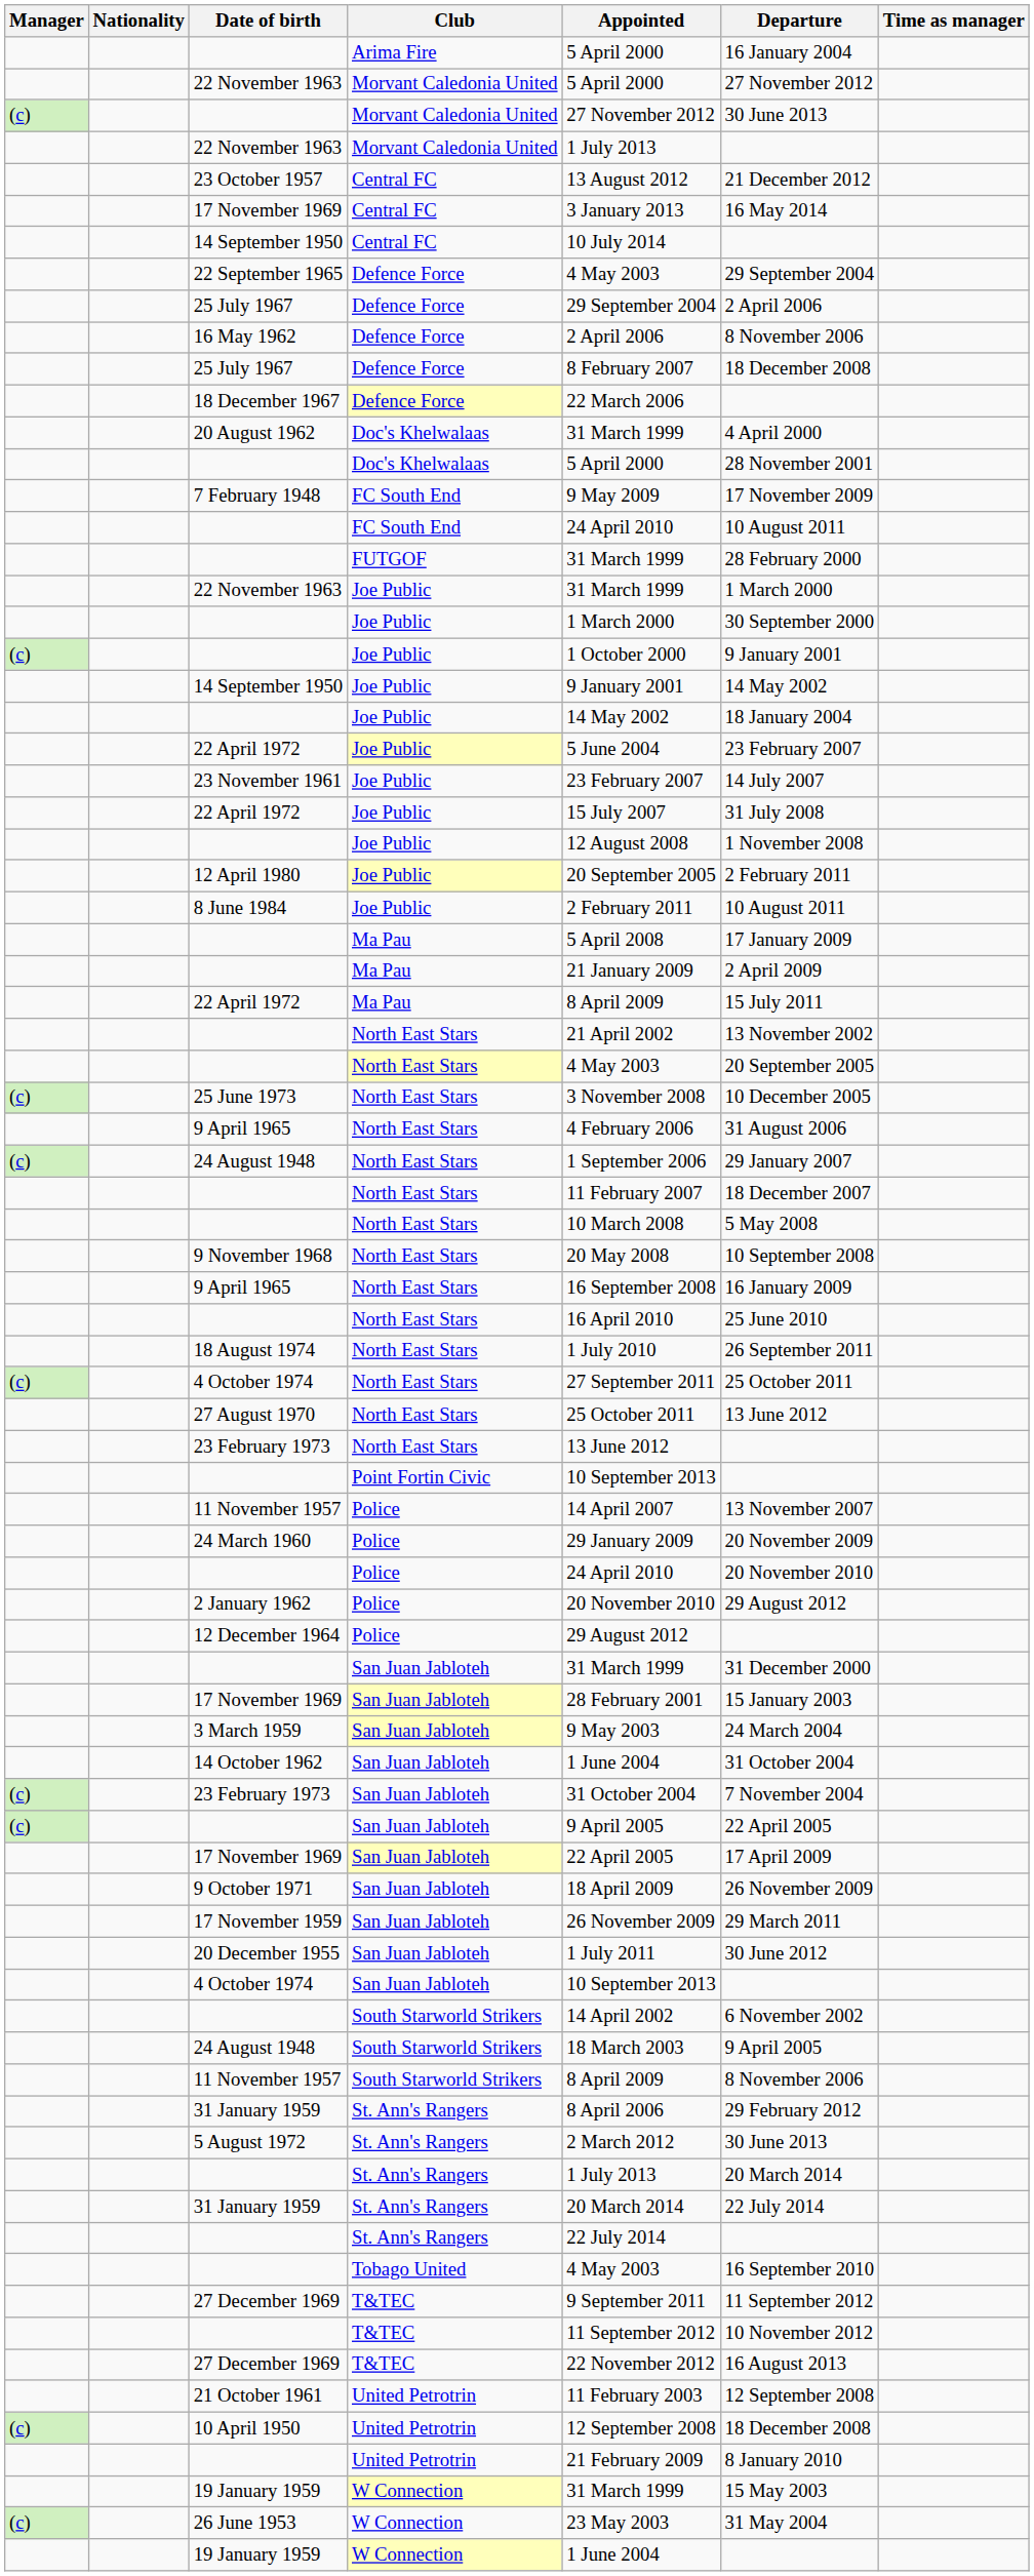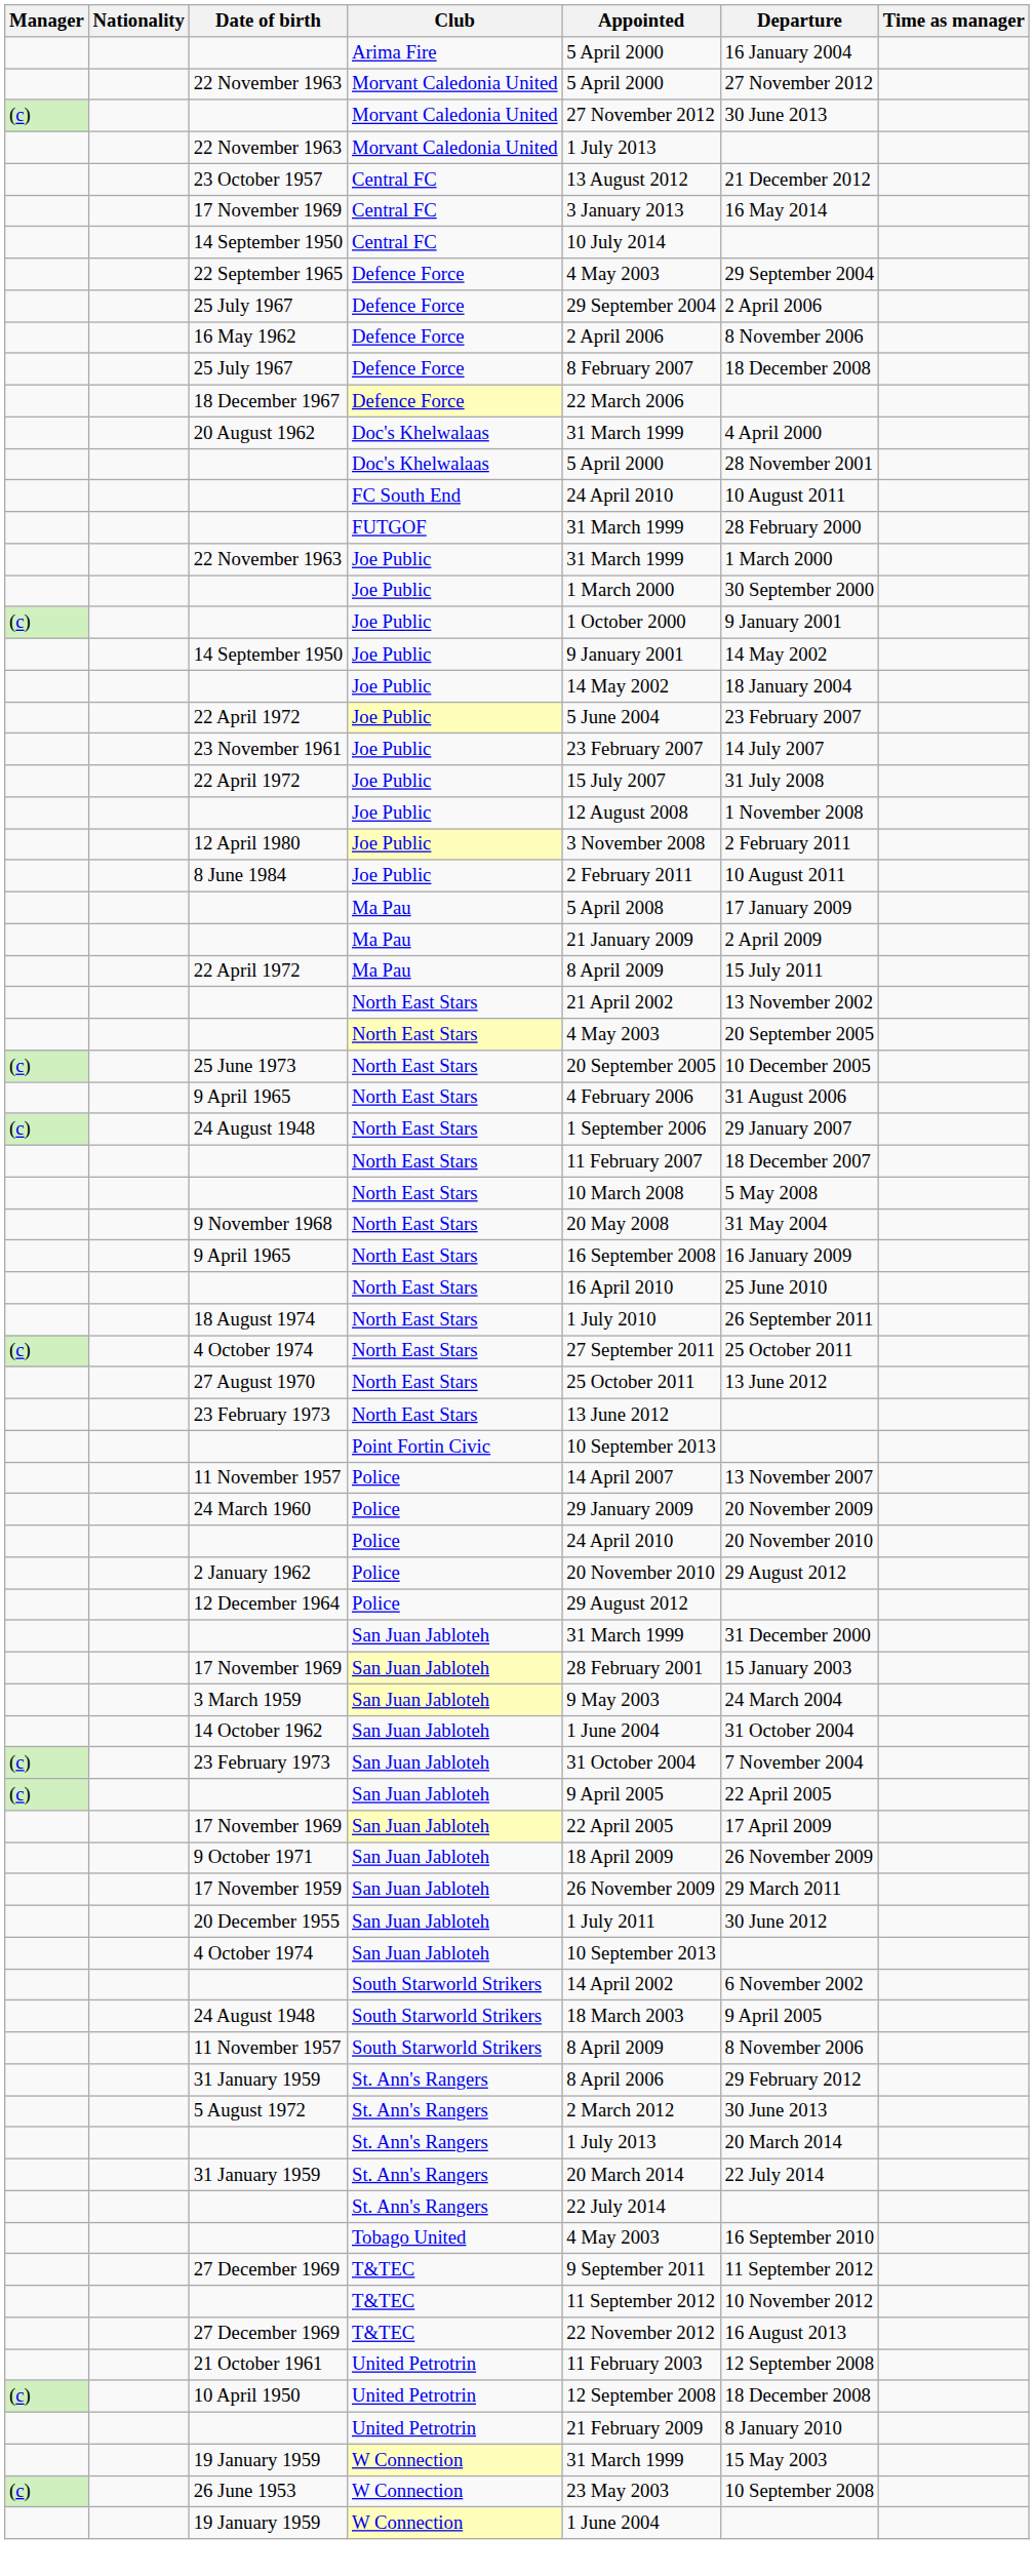 <table class="wikitable sortable" style="font-size:90%;">
 <tr>
 <th>Manager</th>
 <th>Nationality</th>
 <th>Date of birth</th>
 <th>Club</th>
 <th>Appointed</th>
 <th>Departure</th>
 <th>Time as manager</th>
 </tr>
 <tr>
 <td></td>
 <td></td>
 <td></td>
 <td><a href='#'>Arima Fire</a></td>
 <td>5 April 2000</td>
 <td>16 January 2004</td>
 <td></td>
 </tr>
 <tr>
 <td></td>
 <td></td>
 <td>22 November 1963</td>
 <td><a href='#'>Morvant Caledonia United</a></td>
 <td>5 April 2000</td>
 <td>27 November 2012</td>
 <td></td>
 </tr>
 <tr>
 <td style="background:#d0f0c0;"> (<a href='#'>c</a>)</td>
 <td></td>
 <td></td>
 <td><a href='#'>Morvant Caledonia United</a></td>
 <td>27 November 2012</td>
 <td>30 June 2013</td>
 <td></td>
 </tr>
 <tr>
 <td><strong></strong></td>
 <td></td>
 <td>22 November 1963</td>
 <td><a href='#'>Morvant Caledonia United</a></td>
 <td>1 July 2013</td>
 <td></td>
 <td></td>
 </tr>
 <tr>
 <td></td>
 <td></td>
 <td>23 October 1957</td>
 <td><a href='#'>Central FC</a></td>
 <td>13 August 2012</td>
 <td>21 December 2012</td>
 <td></td>
 </tr>
 <tr>
 <td></td>
 <td></td>
 <td>17 November 1969</td>
 <td><a href='#'>Central FC</a></td>
 <td>3 January 2013</td>
 <td>16 May 2014</td>
 <td></td>
 </tr>
 <tr>
 <td><strong></strong></td>
 <td></td>
 <td>14 September 1950</td>
 <td><a href='#'>Central FC</a></td>
 <td>10 July 2014</td>
 <td></td>
 <td></td>
 </tr>
 <tr>
 <td></td>
 <td></td>
 <td>22 September 1965</td>
 <td><a href='#'>Defence Force</a></td>
 <td>4 May 2003</td>
 <td>29 September 2004</td>
 <td></td>
 </tr>
 <tr>
 <td></td>
 <td></td>
 <td>25 July 1967</td>
 <td><a href='#'>Defence Force</a></td>
 <td>29 September 2004</td>
 <td>2 April 2006</td>
 <td></td>
 </tr>
 <tr>
 <td></td>
 <td></td>
 <td>16 May 1962</td>
 <td><a href='#'>Defence Force</a></td>
 <td>2 April 2006</td>
 <td>8 November 2006</td>
 <td></td>
 </tr>
 <tr>
 <td></td>
 <td></td>
 <td>25 July 1967</td>
 <td><a href='#'>Defence Force</a></td>
 <td>8 February 2007</td>
 <td>18 December 2008</td>
 <td></td>
 </tr>
 <tr>
 <td><strong></strong></td>
 <td></td>
 <td>18 December 1967</td>
 <td style="background:#ffb;"><a href='#'>Defence Force</a></td>
 <td>22 March 2006</td>
 <td></td>
 <td></td>
 </tr>
 <tr>
 <td></td>
 <td></td>
 <td>20 August 1962</td>
 <td><a href='#'>Doc's Khelwalaas</a></td>
 <td>31 March 1999</td>
 <td>4 April 2000</td>
 <td></td>
 </tr>
 <tr>
 <td></td>
 <td></td>
 <td></td>
 <td><a href='#'>Doc's Khelwalaas</a></td>
 <td>5 April 2000</td>
 <td>28 November 2001</td>
 <td></td>
 </tr>
 <tr>
 <td></td>
 <td></td>
-<td>7 February 1948</td>
-<td><a href='#'>FC South End</a></td>
-<td>9 May 2009</td>
-<td>17 November 2009</td>
-<td></td>
-</tr>
-<tr>
-<td></td>
-<td></td>
 <td></td>
 <td><a href='#'>FC South End</a></td>
 <td>24 April 2010</td>
 <td>10 August 2011</td>
 <td></td>
 </tr>
 <tr>
 <td></td>
 <td></td>
 <td></td>
 <td><a href='#'>FUTGOF</a></td>
 <td>31 March 1999</td>
 <td>28 February 2000</td>
 <td></td>
 </tr>
 <tr>
 <td></td>
 <td></td>
 <td>22 November 1963</td>
 <td><a href='#'>Joe Public</a></td>
 <td>31 March 1999</td>
 <td>1 March 2000</td>
 <td></td>
 </tr>
 <tr>
 <td></td>
 <td></td>
 <td></td>
 <td><a href='#'>Joe Public</a></td>
 <td>1 March 2000</td>
 <td>30 September 2000</td>
 <td></td>
 </tr>
 <tr>
 <td style="background:#d0f0c0;"> (<a href='#'>c</a>)</td>
 <td></td>
 <td></td>
 <td><a href='#'>Joe Public</a></td>
 <td>1 October 2000</td>
 <td>9 January 2001</td>
 <td></td>
 </tr>
 <tr>
 <td></td>
 <td></td>
 <td>14 September 1950</td>
 <td><a href='#'>Joe Public</a></td>
 <td>9 January 2001</td>
 <td>14 May 2002</td>
 <td></td>
 </tr>
 <tr>
 <td></td>
 <td></td>
 <td></td>
 <td><a href='#'>Joe Public</a></td>
 <td>14 May 2002</td>
 <td>18 January 2004</td>
 <td></td>
 </tr>
 <tr>
 <td></td>
 <td></td>
 <td>22 April 1972</td>
 <td style="background:#ffb;"><a href='#'>Joe Public</a></td>
 <td>5 June 2004</td>
 <td>23 February 2007</td>
 <td></td>
 </tr>
 <tr>
 <td></td>
 <td></td>
 <td>23 November 1961</td>
 <td><a href='#'>Joe Public</a></td>
 <td>23 February 2007</td>
 <td>14 July 2007</td>
 <td></td>
 </tr>
 <tr>
 <td></td>
 <td></td>
 <td>22 April 1972</td>
 <td><a href='#'>Joe Public</a></td>
 <td>15 July 2007</td>
 <td>31 July 2008</td>
 <td></td>
 </tr>
 <tr>
 <td></td>
 <td></td>
 <td></td>
 <td><a href='#'>Joe Public</a></td>
 <td>12 August 2008</td>
 <td>1 November 2008</td>
 <td></td>
 </tr>
 <tr>
 <td></td>
 <td></td>
 <td>12 April 1980</td>
 <td style="background:#ffb;"><a href='#'>Joe Public</a></td>
-<td>20 September 2005</td>
+<td>3 November 2008</td>
 <td>2 February 2011</td>
 <td></td>
 </tr>
 <tr>
 <td></td>
 <td></td>
 <td>8 June 1984</td>
 <td><a href='#'>Joe Public</a></td>
 <td>2 February 2011</td>
 <td>10 August 2011</td>
 <td></td>
 </tr>
 <tr>
 <td></td>
 <td></td>
 <td></td>
 <td><a href='#'>Ma Pau</a></td>
 <td>5 April 2008</td>
 <td>17 January 2009</td>
 <td></td>
 </tr>
 <tr>
 <td></td>
 <td></td>
 <td></td>
 <td><a href='#'>Ma Pau</a></td>
 <td>21 January 2009</td>
 <td>2 April 2009</td>
 <td></td>
 </tr>
 <tr>
 <td></td>
 <td></td>
 <td>22 April 1972</td>
 <td><a href='#'>Ma Pau</a></td>
 <td>8 April 2009</td>
 <td>15 July 2011</td>
 <td></td>
 </tr>
 <tr>
 <td></td>
 <td></td>
 <td></td>
 <td><a href='#'>North East Stars</a></td>
 <td>21 April 2002</td>
 <td>13 November 2002</td>
 <td></td>
 </tr>
 <tr>
 <td></td>
 <td></td>
 <td></td>
 <td style="background:#ffb;"><a href='#'>North East Stars</a></td>
 <td>4 May 2003</td>
 <td>20 September 2005</td>
 <td></td>
 </tr>
 <tr>
 <td style="background:#d0f0c0;"> (<a href='#'>c</a>)</td>
 <td></td>
 <td>25 June 1973</td>
 <td><a href='#'>North East Stars</a></td>
-<td>3 November 2008</td>
+<td>20 September 2005</td>
 <td>10 December 2005</td>
 <td></td>
 </tr>
 <tr>
 <td></td>
 <td></td>
 <td>9 April 1965</td>
 <td><a href='#'>North East Stars</a></td>
 <td>4 February 2006</td>
 <td>31 August 2006</td>
 <td></td>
 </tr>
 <tr>
 <td style="background:#d0f0c0;"> (<a href='#'>c</a>)</td>
 <td></td>
 <td>24 August 1948</td>
 <td><a href='#'>North East Stars</a></td>
 <td>1 September 2006</td>
 <td>29 January 2007</td>
 <td></td>
 </tr>
 <tr>
 <td></td>
 <td></td>
 <td></td>
 <td><a href='#'>North East Stars</a></td>
 <td>11 February 2007</td>
 <td>18 December 2007</td>
 <td></td>
 </tr>
 <tr>
 <td></td>
 <td></td>
 <td></td>
 <td><a href='#'>North East Stars</a></td>
 <td>10 March 2008</td>
 <td>5 May 2008</td>
 <td></td>
 </tr>
 <tr>
 <td></td>
 <td></td>
 <td>9 November 1968</td>
 <td><a href='#'>North East Stars</a></td>
 <td>20 May 2008</td>
-<td>10 September 2008</td>
+<td>31 May 2004</td>
 <td></td>
 </tr>
 <tr>
 <td></td>
 <td></td>
 <td>9 April 1965</td>
 <td><a href='#'>North East Stars</a></td>
 <td>16 September 2008</td>
 <td>16 January 2009</td>
 <td></td>
 </tr>
 <tr>
 <td></td>
 <td></td>
 <td></td>
 <td><a href='#'>North East Stars</a></td>
 <td>16 April 2010</td>
 <td>25 June 2010</td>
 <td></td>
 </tr>
 <tr>
 <td></td>
 <td></td>
 <td>18 August 1974</td>
 <td><a href='#'>North East Stars</a></td>
 <td>1 July 2010</td>
 <td>26 September 2011</td>
 <td></td>
 </tr>
 <tr>
 <td style="background:#d0f0c0;"> (<a href='#'>c</a>)</td>
 <td></td>
 <td>4 October 1974</td>
 <td><a href='#'>North East Stars</a></td>
 <td>27 September 2011</td>
 <td>25 October 2011</td>
 <td></td>
 </tr>
 <tr>
 <td></td>
 <td></td>
 <td>27 August 1970</td>
 <td><a href='#'>North East Stars</a></td>
 <td>25 October 2011</td>
 <td>13 June 2012</td>
 <td></td>
 </tr>
 <tr>
 <td><strong></strong></td>
 <td></td>
 <td>23 February 1973</td>
 <td><a href='#'>North East Stars</a></td>
 <td>13 June 2012</td>
 <td></td>
 <td></td>
 </tr>
 <tr>
 <td><strong></strong></td>
 <td></td>
 <td></td>
 <td><a href='#'>Point Fortin Civic</a></td>
 <td>10 September 2013</td>
 <td></td>
 <td></td>
 </tr>
 <tr>
 <td></td>
 <td></td>
 <td>11 November 1957</td>
 <td><a href='#'>Police</a></td>
 <td>14 April 2007</td>
 <td>13 November 2007</td>
 <td></td>
 </tr>
 <tr>
 <td></td>
 <td></td>
 <td>24 March 1960</td>
 <td><a href='#'>Police</a></td>
 <td>29 January 2009</td>
 <td>20 November 2009</td>
 <td></td>
 </tr>
 <tr>
 <td></td>
 <td></td>
 <td></td>
 <td><a href='#'>Police</a></td>
 <td>24 April 2010</td>
 <td>20 November 2010</td>
 <td></td>
 </tr>
 <tr>
 <td></td>
 <td></td>
 <td>2 January 1962</td>
 <td><a href='#'>Police</a></td>
 <td>20 November 2010</td>
 <td>29 August 2012</td>
 <td></td>
 </tr>
 <tr>
 <td><strong></strong></td>
 <td></td>
 <td>12 December 1964</td>
 <td><a href='#'>Police</a></td>
 <td>29 August 2012</td>
 <td></td>
 <td></td>
 </tr>
 <tr>
 <td></td>
 <td></td>
 <td></td>
 <td><a href='#'>San Juan Jabloteh</a></td>
 <td>31 March 1999</td>
 <td>31 December 2000</td>
 <td></td>
 </tr>
 <tr>
 <td></td>
 <td></td>
 <td>17 November 1969</td>
 <td style="background:#ffb;"><a href='#'>San Juan Jabloteh</a></td>
 <td>28 February 2001</td>
 <td>15 January 2003</td>
 <td></td>
 </tr>
 <tr>
 <td></td>
 <td></td>
 <td>3 March 1959</td>
 <td style="background:#ffb;"><a href='#'>San Juan Jabloteh</a></td>
 <td>9 May 2003</td>
 <td>24 March 2004</td>
 <td></td>
 </tr>
 <tr>
 <td></td>
 <td></td>
 <td>14 October 1962</td>
 <td><a href='#'>San Juan Jabloteh</a></td>
 <td>1 June 2004</td>
 <td>31 October 2004</td>
 <td></td>
 </tr>
 <tr>
 <td style="background:#d0f0c0;"> (<a href='#'>c</a>)</td>
 <td></td>
 <td>23 February 1973</td>
 <td><a href='#'>San Juan Jabloteh</a></td>
 <td>31 October 2004</td>
 <td>7 November 2004</td>
 <td></td>
 </tr>
 <tr>
 <td style="background:#d0f0c0;"> (<a href='#'>c</a>)</td>
 <td></td>
 <td></td>
 <td><a href='#'>San Juan Jabloteh</a></td>
 <td>9 April 2005</td>
 <td>22 April 2005</td>
 <td></td>
 </tr>
 <tr>
 <td></td>
 <td></td>
 <td>17 November 1969</td>
 <td style="background:#ffb;"><a href='#'>San Juan Jabloteh</a></td>
 <td>22 April 2005</td>
 <td>17 April 2009</td>
 <td></td>
 </tr>
 <tr>
 <td></td>
 <td></td>
 <td>9 October 1971</td>
 <td><a href='#'>San Juan Jabloteh</a></td>
 <td>18 April 2009</td>
 <td>26 November 2009</td>
 <td></td>
 </tr>
 <tr>
 <td></td>
 <td></td>
 <td>17 November 1959</td>
 <td><a href='#'>San Juan Jabloteh</a></td>
 <td>26 November 2009</td>
 <td>29 March 2011</td>
 <td></td>
 </tr>
 <tr>
 <td></td>
 <td></td>
 <td>20 December 1955</td>
 <td><a href='#'>San Juan Jabloteh</a></td>
 <td>1 July 2011</td>
 <td>30 June 2012</td>
 <td></td>
 </tr>
 <tr>
 <td><strong></strong></td>
 <td></td>
 <td>4 October 1974</td>
 <td><a href='#'>San Juan Jabloteh</a></td>
 <td>10 September 2013</td>
 <td></td>
 <td></td>
 </tr>
 <tr>
 <td></td>
 <td></td>
 <td></td>
 <td><a href='#'>South Starworld Strikers</a></td>
 <td>14 April 2002</td>
 <td>6 November 2002</td>
 <td></td>
 </tr>
 <tr>
 <td></td>
 <td></td>
 <td>24 August 1948</td>
 <td><a href='#'>South Starworld Strikers</a></td>
 <td>18 March 2003</td>
 <td>9 April 2005</td>
 <td></td>
 </tr>
 <tr>
 <td></td>
 <td></td>
 <td>11 November 1957</td>
 <td><a href='#'>South Starworld Strikers</a></td>
 <td>8 April 2009</td>
 <td>8 November 2006</td>
 <td></td>
 </tr>
 <tr>
 <td></td>
 <td></td>
 <td>31 January 1959</td>
 <td><a href='#'>St. Ann's Rangers</a></td>
 <td>8 April 2006</td>
 <td>29 February 2012</td>
 <td></td>
 </tr>
 <tr>
 <td></td>
 <td></td>
 <td>5 August 1972</td>
 <td><a href='#'>St. Ann's Rangers</a></td>
 <td>2 March 2012</td>
 <td>30 June 2013</td>
 <td></td>
 </tr>
 <tr>
 <td></td>
 <td></td>
 <td></td>
 <td><a href='#'>St. Ann's Rangers</a></td>
 <td>1 July 2013</td>
 <td>20 March 2014</td>
 <td></td>
 </tr>
 <tr>
 <td></td>
 <td></td>
 <td>31 January 1959</td>
 <td><a href='#'>St. Ann's Rangers</a></td>
 <td>20 March 2014</td>
 <td>22 July 2014</td>
 <td></td>
 </tr>
 <tr>
 <td><strong></strong></td>
 <td></td>
 <td></td>
 <td><a href='#'>St. Ann's Rangers</a></td>
 <td>22 July 2014</td>
 <td></td>
 <td></td>
 </tr>
 <tr>
 <td></td>
 <td></td>
 <td></td>
 <td><a href='#'>Tobago United</a></td>
 <td>4 May 2003</td>
 <td>16 September 2010</td>
 <td></td>
 </tr>
 <tr>
 <td></td>
 <td></td>
 <td>27 December 1969</td>
 <td><a href='#'>T&TEC</a></td>
 <td>9 September 2011</td>
 <td>11 September 2012</td>
 <td></td>
 </tr>
 <tr>
 <td></td>
 <td></td>
 <td></td>
 <td><a href='#'>T&TEC</a></td>
 <td>11 September 2012</td>
 <td>10 November 2012</td>
 <td></td>
 </tr>
 <tr>
 <td></td>
 <td></td>
 <td>27 December 1969</td>
 <td><a href='#'>T&TEC</a></td>
 <td>22 November 2012</td>
 <td>16 August 2013</td>
 <td></td>
 </tr>
 <tr>
 <td></td>
 <td></td>
 <td>21 October 1961</td>
 <td><a href='#'>United Petrotrin</a></td>
 <td>11 February 2003</td>
 <td>12 September 2008</td>
 <td></td>
 </tr>
 <tr>
 <td style="background:#d0f0c0;"> (<a href='#'>c</a>)</td>
 <td></td>
 <td>10 April 1950</td>
 <td><a href='#'>United Petrotrin</a></td>
 <td>12 September 2008</td>
 <td>18 December 2008</td>
 <td></td>
 </tr>
 <tr>
 <td></td>
 <td></td>
 <td></td>
 <td><a href='#'>United Petrotrin</a></td>
 <td>21 February 2009</td>
 <td>8 January 2010</td>
 <td></td>
 </tr>
 <tr>
 <td></td>
 <td></td>
 <td>19 January 1959</td>
 <td style="background:#ffb;"><a href='#'>W Connection</a></td>
 <td>31 March 1999</td>
 <td>15 May 2003</td>
 <td></td>
 </tr>
 <tr>
 <td style="background:#d0f0c0;"> (<a href='#'>c</a>)</td>
 <td></td>
 <td>26 June 1953</td>
 <td><a href='#'>W Connection</a></td>
 <td>23 May 2003</td>
-<td>31 May 2004</td>
+<td>10 September 2008</td>
 <td></td>
 </tr>
 <tr>
 <td><strong></strong></td>
 <td></td>
 <td>19 January 1959</td>
 <td style="background:#ffb;"><a href='#'>W Connection</a></td>
 <td>1 June 2004</td>
 <td></td>
 <td></td>
 </tr>
 </table>
